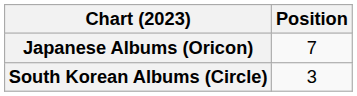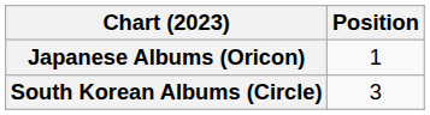 <table class="wikitable plainrowheaders sortable" style="text-align:center">
 <tr>
 <th scope="col">Chart (2023)</th>
 <th scope="col">Position</th>
 </tr>
 <tr>
 <th scope="row">Japanese Albums (Oricon)</th>
-<td>7</td>
+<td>1</td>
 </tr>
 <tr>
 <th scope="row">South Korean Albums (Circle)</th>
 <td>3</td>
 </tr>
 </table>
